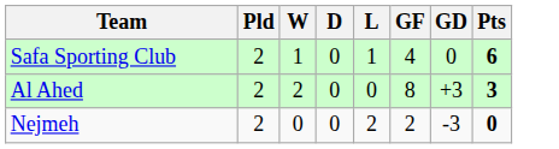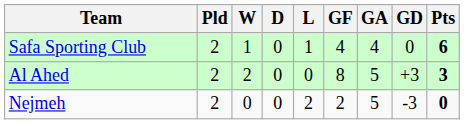 <table class="wikitable" style="text-align: center;">
 <tr>
 <th width=165>Team</th>
 <th width=20>Pld</th>
 <th width=20>W</th>
 <th width=20>D</th>
 <th width=20>L</th>
 <th width=20>GF</th>
+<th width=20>GA</th>
 <th width=20>GD</th>
 <th width=20>Pts</th>
 </tr>
 <tr bgcolor = ccffcc>
 <td style="text-align:left;"> <a href='#'>Safa Sporting Club</a></td>
 <td>2</td>
 <td>1</td>
 <td>0</td>
 <td>1</td>
+<td>4</td>
 <td>4</td>
 <td>0</td>
 <td><strong>6</strong></td>
 </tr>
 <tr bgcolor = ccffcc>
 <td style="text-align:left;"> <a href='#'>Al Ahed</a></td>
 <td>2</td>
 <td>2</td>
 <td>0</td>
 <td>0</td>
 <td>8</td>
+<td>5</td>
 <td>+3</td>
 <td><strong>3</strong></td>
 </tr>
 <tr>
 <td style="text-align:left;"> <a href='#'>Nejmeh</a></td>
 <td>2</td>
 <td>0</td>
 <td>0</td>
 <td>2</td>
 <td>2</td>
+<td>5</td>
 <td>-3</td>
 <td><strong>0</strong></td>
 </tr>
 </table>
